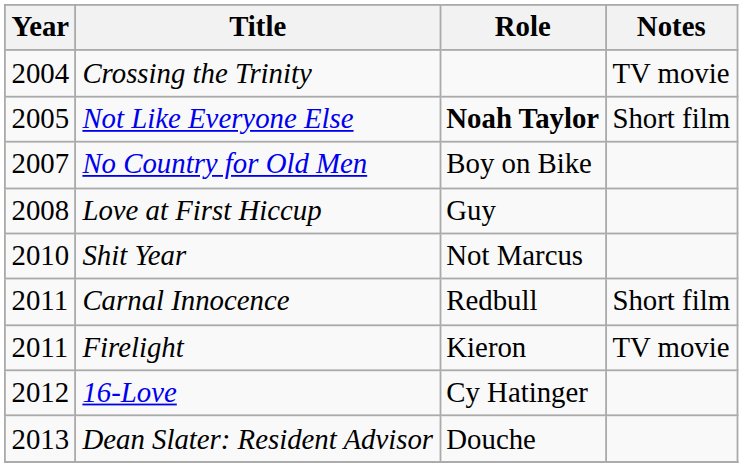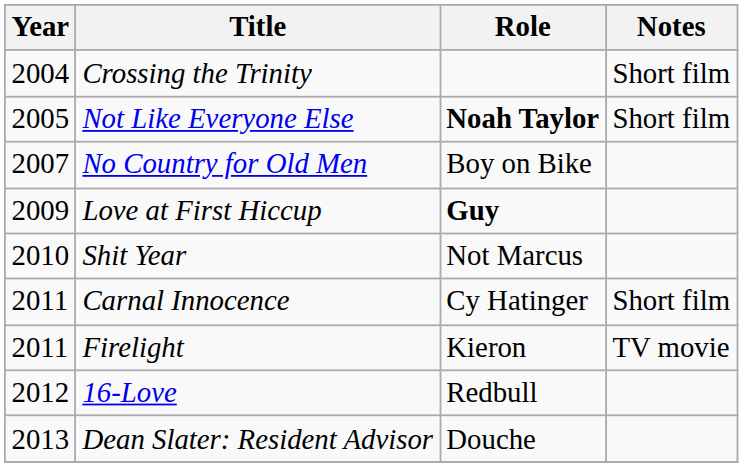 <table class="wikitable">
 <tr>
 <th>Year</th>
 <th>Title</th>
 <th>Role</th>
 <th>Notes</th>
 </tr>
 <tr>
 <td>2004</td>
 <td><em>Crossing the Trinity</em></td>
 <td></td>
-<td>TV movie</td>
+<td>Short film</td>
 </tr>
 <tr>
 <td>2005</td>
 <td><em><a href='#'>Not Like Everyone Else</a></em></td>
 <td><strong>Noah Taylor</strong></td>
 <td>Short film</td>
 </tr>
 <tr>
 <td>2007</td>
 <td><em><a href='#'>No Country for Old Men</a></em></td>
 <td>Boy on Bike</td>
 <td></td>
 </tr>
 <tr>
-<td>2008</td>
+<td>2009</td>
 <td><em>Love at First Hiccup</em></td>
-<td>Guy</td>
+<td><strong>Guy</strong></td>
 <td></td>
 </tr>
 <tr>
 <td>2010</td>
 <td><em>Shit Year</em></td>
 <td>Not Marcus</td>
 <td></td>
 </tr>
 <tr>
 <td>2011</td>
 <td><em>Carnal Innocence</em></td>
-<td>Redbull</td>
+<td>Cy Hatinger</td>
 <td>Short film</td>
 </tr>
 <tr>
 <td>2011</td>
 <td><em>Firelight</em></td>
 <td>Kieron</td>
 <td>TV movie</td>
 </tr>
 <tr>
 <td>2012</td>
 <td><em><a href='#'>16-Love</a></em></td>
-<td>Cy Hatinger</td>
+<td>Redbull</td>
 <td></td>
 </tr>
 <tr>
 <td>2013</td>
 <td><em>Dean Slater: Resident Advisor</em></td>
 <td>Douche</td>
 <td></td>
 </tr>
 <tr>
 </tr>
 </table>
